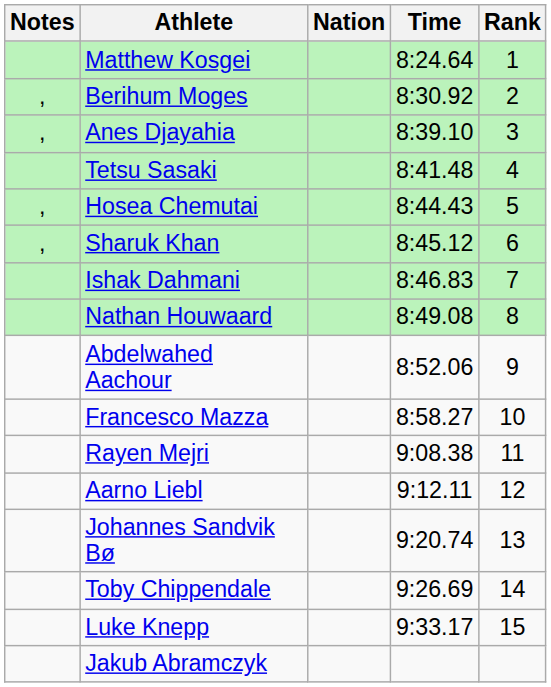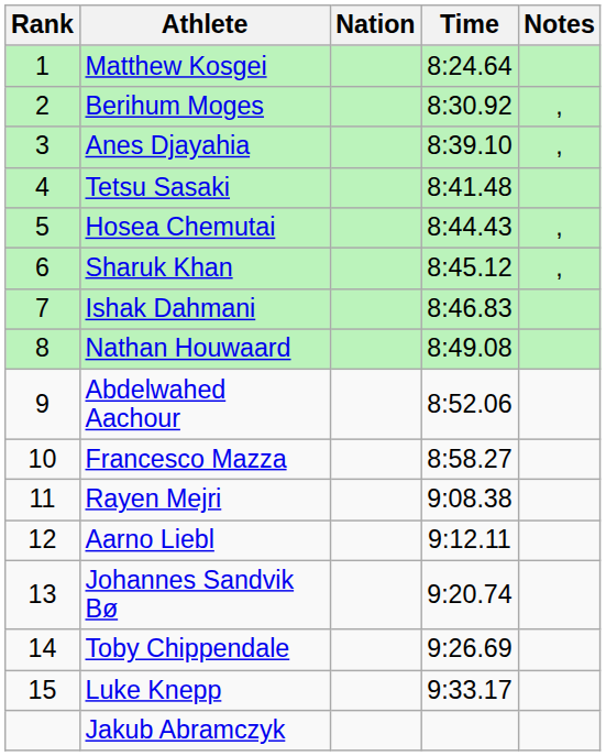 <table class="wikitable sortable" style="text-align:center;width: 60%;">
 <tr>
-<th scope="col">Notes</th>
+<th scope="col">Rank</th>
 <th scope="col">Athlete</th>
 <th scope="col">Nation</th>
 <th scope="col">Time</th>
-<th scope="col">Rank</th>
+<th scope="col">Notes</th>
 </tr>
 <tr bgcolor=bbf3bb>
-<td></td>
+<td>1</td>
 <td align=left><a href='#'>Matthew Kosgei</a></td>
 <td align=left></td>
 <td>8:24.64</td>
-<td>1</td>
+<td></td>
 </tr>
 <tr bgcolor=bbf3bb>
-<td>, </td>
+<td>2</td>
 <td align=left><a href='#'>Berihum Moges</a></td>
 <td align=left></td>
 <td>8:30.92</td>
-<td>2</td>
+<td>, </td>
 </tr>
 <tr bgcolor=bbf3bb>
-<td>, </td>
+<td>3</td>
 <td align=left><a href='#'>Anes Djayahia</a></td>
 <td align=left></td>
 <td>8:39.10</td>
-<td>3</td>
+<td>, </td>
 </tr>
 <tr bgcolor=bbf3bb>
-<td></td>
+<td>4</td>
 <td align=left><a href='#'>Tetsu Sasaki</a></td>
 <td align=left></td>
 <td>8:41.48</td>
-<td>4</td>
+<td></td>
 </tr>
 <tr bgcolor=bbf3bb>
-<td>, </td>
+<td>5</td>
 <td align=left><a href='#'>Hosea Chemutai</a></td>
 <td align=left></td>
 <td>8:44.43</td>
-<td>5</td>
+<td>, </td>
 </tr>
 <tr bgcolor=bbf3bb>
-<td>, </td>
+<td>6</td>
 <td align=left><a href='#'>Sharuk Khan</a></td>
 <td align=left></td>
 <td>8:45.12</td>
-<td>6</td>
+<td>, </td>
 </tr>
 <tr bgcolor=bbf3bb>
-<td></td>
+<td>7</td>
 <td align=left><a href='#'>Ishak Dahmani</a></td>
 <td align=left></td>
 <td>8:46.83</td>
-<td>7</td>
+<td></td>
 </tr>
 <tr bgcolor=bbf3bb>
-<td></td>
+<td>8</td>
 <td align=left><a href='#'>Nathan Houwaard</a></td>
 <td align=left></td>
 <td>8:49.08</td>
-<td>8</td>
+<td></td>
 </tr>
 <tr>
-<td></td>
+<td>9</td>
 <td align=left><a href='#'>Abdelwahed Aachour</a></td>
 <td align=left></td>
 <td>8:52.06</td>
-<td>9</td>
+<td></td>
 </tr>
 <tr>
-<td></td>
+<td>10</td>
 <td align=left><a href='#'>Francesco Mazza</a></td>
 <td align=left></td>
 <td>8:58.27</td>
-<td>10</td>
+<td></td>
 </tr>
 <tr>
-<td></td>
+<td>11</td>
 <td align=left><a href='#'>Rayen Mejri</a></td>
 <td align=left></td>
 <td>9:08.38</td>
-<td>11</td>
+<td></td>
 </tr>
 <tr>
-<td></td>
+<td>12</td>
 <td align=left><a href='#'>Aarno Liebl</a></td>
 <td align=left></td>
 <td>9:12.11</td>
-<td>12</td>
+<td></td>
 </tr>
 <tr>
-<td></td>
+<td>13</td>
 <td align=left><a href='#'>Johannes Sandvik Bø</a></td>
 <td align=left></td>
 <td>9:20.74</td>
-<td>13</td>
+<td></td>
 </tr>
 <tr>
-<td></td>
+<td>14</td>
 <td align=left><a href='#'>Toby Chippendale</a></td>
 <td align=left></td>
 <td>9:26.69</td>
-<td>14</td>
+<td></td>
 </tr>
 <tr>
-<td></td>
+<td>15</td>
 <td align=left><a href='#'>Luke Knepp</a></td>
 <td align=left></td>
 <td>9:33.17</td>
-<td>15</td>
+<td></td>
 </tr>
 <tr>
 <td></td>
 <td align=left><a href='#'>Jakub Abramczyk</a></td>
 <td align=left></td>
 <td></td>
 <td></td>
 </tr>
 </table>
